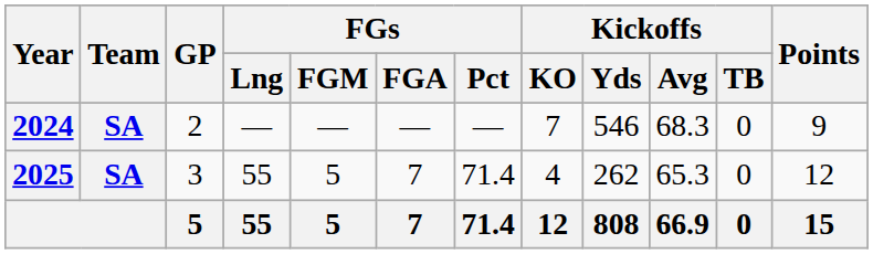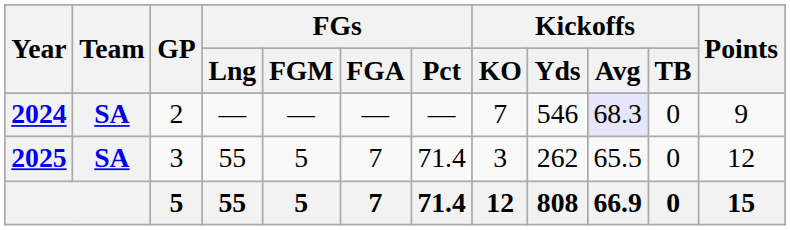 <table class="wikitable" style="text-align:center;">
 <tr>
 <th rowspan="2">Year</th>
 <th rowspan="2">Team</th>
 <th rowspan="2">GP</th>
 <th colspan="4">FGs</th>
 <th colspan="4">Kickoffs</th>
 <th rowspan="2">Points</th>
 </tr>
 <tr>
 <th>Lng</th>
 <th>FGM</th>
 <th>FGA</th>
 <th>Pct</th>
 <th>KO</th>
 <th>Yds</th>
 <th>Avg</th>
 <th>TB</th>
 </tr>
 <tr>
 <th><a href='#'>2024</a></th>
 <th><a href='#'>SA</a></th>
 <td>2</td>
 <td>—</td>
 <td>—</td>
 <td>—</td>
 <td>—</td>
 <td>7</td>
 <td>546</td>
-<td>68.3</td>
+<td style="background: lavender;">68.3</td>
 <td>0</td>
 <td>9</td>
 </tr>
 <tr>
 <th><a href='#'>2025</a></th>
 <th><a href='#'>SA</a></th>
 <td>3</td>
 <td>55</td>
 <td>5</td>
 <td>7</td>
 <td>71.4</td>
-<td>4</td>
+<td>3</td>
 <td>262</td>
-<td>65.3</td>
+<td>65.5</td>
 <td>0</td>
 <td>12</td>
 </tr>
 <tr>
 <th colspan="2"></th>
 <th>5</th>
 <th>55</th>
 <th>5</th>
 <th>7</th>
 <th>71.4</th>
 <th>12</th>
 <th>808</th>
 <th>66.9</th>
 <th>0</th>
 <th>15</th>
 </tr>
 </table>
